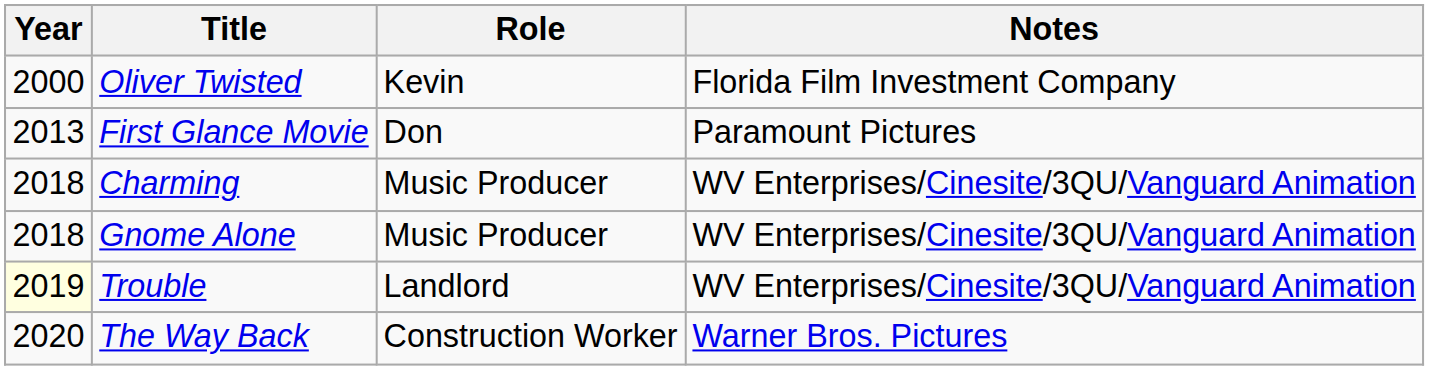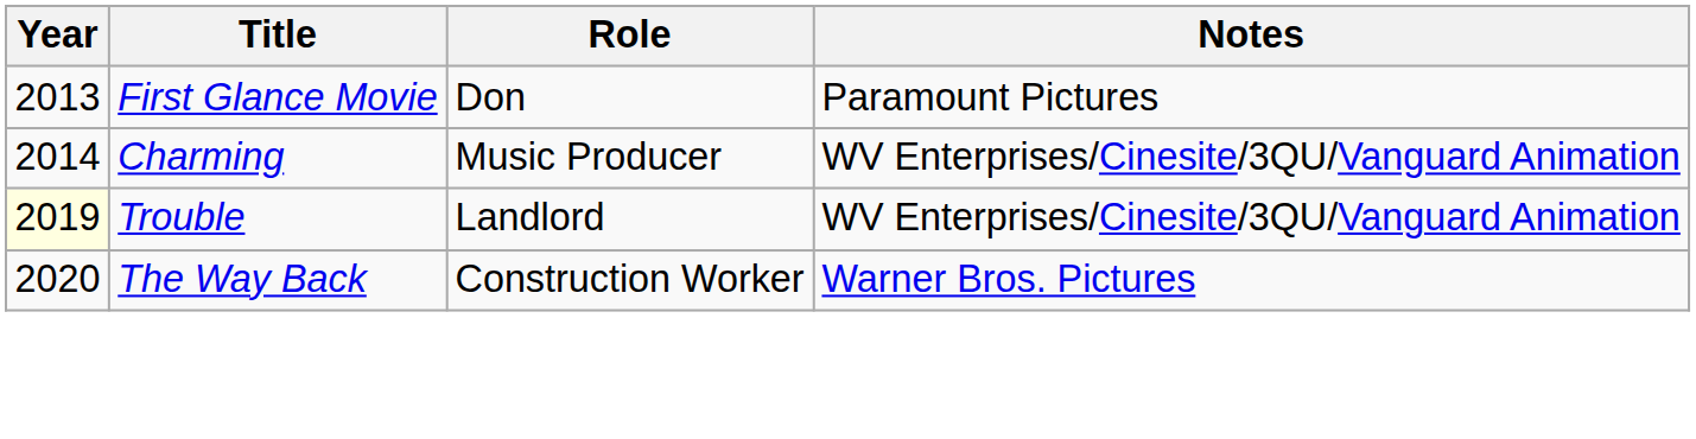 <table class="wikitable sortable">
 <tr>
 <th>Year</th>
 <th>Title</th>
 <th>Role</th>
 <th class="unsortable">Notes</th>
 </tr>
 <tr>
-<td>2000</td>
-<td><em><a href='#'>Oliver Twisted</a></em></td>
-<td>Kevin</td>
-<td>Florida Film Investment Company</td>
-</tr>
-<tr>
 <td>2013</td>
 <td><em><a href='#'>First Glance Movie</a></em></td>
 <td>Don</td>
 <td>Paramount Pictures</td>
 </tr>
 <tr>
-<td>2018</td>
+<td>2014</td>
 <td><em><a href='#'>Charming</a></em></td>
-<td>Music Producer</td>
-<td>WV Enterprises/<a href='#'>Cinesite</a>/3QU/<a href='#'>Vanguard Animation</a></td>
-</tr>
-<tr>
-<td>2018</td>
-<td><em><a href='#'>Gnome Alone</a></em></td>
 <td>Music Producer</td>
 <td>WV Enterprises/<a href='#'>Cinesite</a>/3QU/<a href='#'>Vanguard Animation</a></td>
 </tr>
 <tr>
 <td style="background: lightyellow;">2019</td>
 <td><em><a href='#'>Trouble</a></em></td>
 <td>Landlord</td>
 <td>WV Enterprises/<a href='#'>Cinesite</a>/3QU/<a href='#'>Vanguard Animation</a></td>
 </tr>
 <tr>
 <td>2020</td>
 <td><em><a href='#'>The Way Back</a></em></td>
 <td>Construction Worker</td>
 <td><a href='#'>Warner Bros. Pictures</a></td>
 </tr>
 </table>
